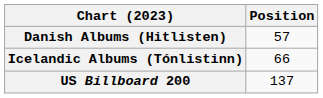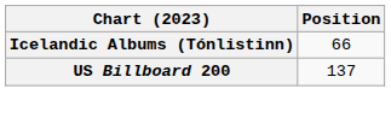 <table class="wikitable sortable plainrowheaders" style="text-align:center">
 <tr>
 <th scope="col">Chart (2023)</th>
 <th scope="col">Position</th>
-</tr>
-<tr>
-<th scope="row">Danish Albums (Hitlisten)</th>
-<td>57</td>
 </tr>
 <tr>
 <th scope="row">Icelandic Albums (Tónlistinn)</th>
 <td>66</td>
 </tr>
 <tr>
 <th scope="row">US <em>Billboard</em> 200</th>
 <td>137</td>
 </tr>
 </table>
